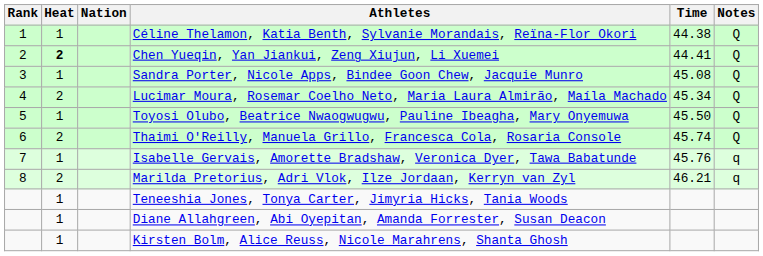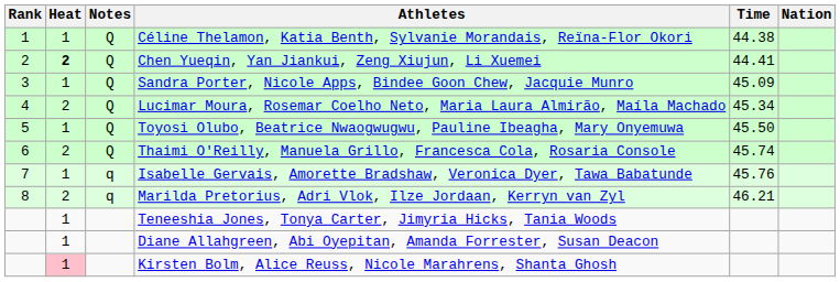 <table class="wikitable sortable" style="text-align:center;font-size:95%">
 <tr>
 <th>Rank</th>
 <th>Heat</th>
-<th>Nation</th>
+<th>Notes</th>
 <th>Athletes</th>
 <th>Time</th>
-<th>Notes</th>
+<th>Nation</th>
 </tr>
 <tr bgcolor=ccffcc>
 <td>1</td>
 <td>1</td>
-<td align=left></td>
+<td>Q</td>
 <td align=left><a href='#'>Céline Thelamon</a>, <a href='#'>Katia Benth</a>, <a href='#'>Sylvanie Morandais</a>, <a href='#'>Reïna-Flor Okori</a></td>
 <td>44.38</td>
-<td>Q</td>
+<td align=left></td>
 </tr>
 <tr bgcolor=ccffcc>
 <td>2</td>
 <td><strong>2</strong></td>
-<td align=left></td>
+<td>Q</td>
 <td align=left><a href='#'>Chen Yueqin</a>, <a href='#'>Yan Jiankui</a>, <a href='#'>Zeng Xiujun</a>, <a href='#'>Li Xuemei</a></td>
 <td>44.41</td>
-<td>Q</td>
+<td align=left></td>
 </tr>
 <tr bgcolor=ccffcc>
 <td>3</td>
 <td>1</td>
+<td>Q</td>
+<td align=left><a href='#'>Sandra Porter</a>, <a href='#'>Nicole Apps</a>, <a href='#'>Bindee Goon Chew</a>, <a href='#'>Jacquie Munro</a></td>
+<td>45.09</td>
 <td align=left></td>
-<td align=left><a href='#'>Sandra Porter</a>, <a href='#'>Nicole Apps</a>, <a href='#'>Bindee Goon Chew</a>, <a href='#'>Jacquie Munro</a></td>
-<td>45.08</td>
-<td>Q</td>
 </tr>
 <tr bgcolor=ccffcc>
 <td>4</td>
 <td>2</td>
-<td align=left></td>
+<td>Q</td>
 <td align=left><a href='#'>Lucimar Moura</a>, <a href='#'>Rosemar Coelho Neto</a>, <a href='#'>Maria Laura Almirão</a>, <a href='#'>Maíla Machado</a></td>
 <td>45.34</td>
-<td>Q</td>
+<td align=left></td>
 </tr>
 <tr bgcolor=ccffcc>
 <td>5</td>
 <td>1</td>
-<td align=left></td>
+<td>Q</td>
 <td align=left><a href='#'>Toyosi Olubo</a>, <a href='#'>Beatrice Nwaogwugwu</a>, <a href='#'>Pauline Ibeagha</a>, <a href='#'>Mary Onyemuwa</a></td>
 <td>45.50</td>
-<td>Q</td>
+<td align=left></td>
 </tr>
 <tr bgcolor=ccffcc>
 <td>6</td>
 <td>2</td>
-<td align=left></td>
+<td>Q</td>
 <td align=left><a href='#'>Thaimi O'Reilly</a>, <a href='#'>Manuela Grillo</a>, <a href='#'>Francesca Cola</a>, <a href='#'>Rosaria Console</a></td>
 <td>45.74</td>
-<td>Q</td>
+<td align=left></td>
 </tr>
 <tr bgcolor=ddffdd>
 <td>7</td>
 <td>1</td>
-<td align=left></td>
+<td>q</td>
 <td align=left><a href='#'>Isabelle Gervais</a>, <a href='#'>Amorette Bradshaw</a>, <a href='#'>Veronica Dyer</a>, <a href='#'>Tawa Babatunde</a></td>
 <td>45.76</td>
-<td>q</td>
+<td align=left></td>
 </tr>
 <tr bgcolor=ddffdd>
 <td>8</td>
 <td>2</td>
-<td align=left></td>
+<td>q</td>
 <td align=left><a href='#'>Marilda Pretorius</a>, <a href='#'>Adri Vlok</a>, <a href='#'>Ilze Jordaan</a>, <a href='#'>Kerryn van Zyl</a></td>
 <td>46.21</td>
-<td>q</td>
+<td align=left></td>
 </tr>
 <tr>
 <td></td>
 <td>1</td>
-<td align=left></td>
+<td></td>
 <td align=left><a href='#'>Teneeshia Jones</a>, <a href='#'>Tonya Carter</a>, <a href='#'>Jimyria Hicks</a>, <a href='#'>Tania Woods</a></td>
 <td></td>
-<td></td>
+<td align=left></td>
 </tr>
 <tr>
 <td></td>
 <td>1</td>
-<td align=left></td>
+<td></td>
 <td align=left><a href='#'>Diane Allahgreen</a>, <a href='#'>Abi Oyepitan</a>, <a href='#'>Amanda Forrester</a>, <a href='#'>Susan Deacon</a></td>
 <td></td>
-<td></td>
+<td align=left></td>
 </tr>
 <tr>
 <td></td>
-<td>1</td>
-<td align=left></td>
+<td style="background: pink;">1</td>
+<td></td>
 <td align=left><a href='#'>Kirsten Bolm</a>, <a href='#'>Alice Reuss</a>, <a href='#'>Nicole Marahrens</a>, <a href='#'>Shanta Ghosh</a></td>
 <td></td>
-<td></td>
+<td align=left></td>
 </tr>
 </table>
